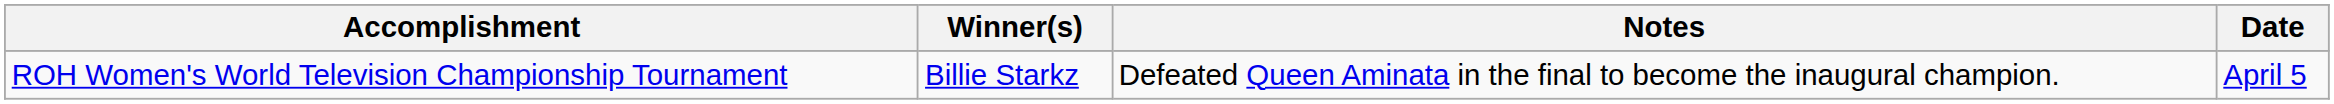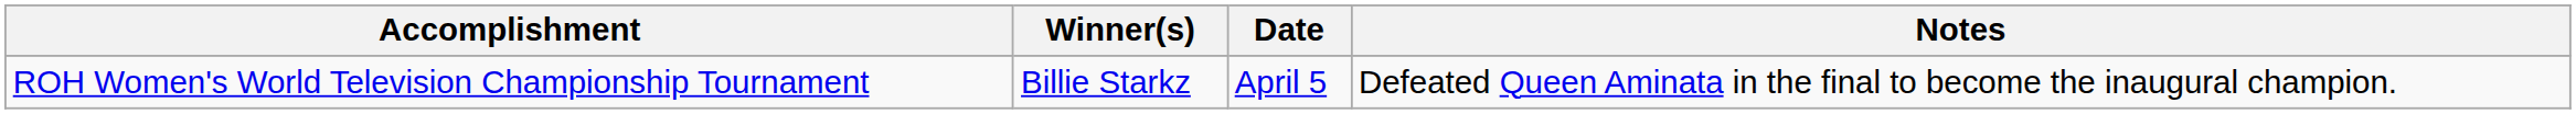 <table class="wikitable" style="width:100%;">
 <tr>
 <th>Accomplishment</th>
 <th>Winner(s)</th>
+<th>Date</th>
 <th>Notes</th>
-<th>Date</th>
 </tr>
 <tr>
 <td><a href='#'>ROH Women's World Television Championship Tournament</a></td>
 <td><a href='#'>Billie Starkz</a></td>
+<td><a href='#'>April 5</a></td>
 <td>Defeated <a href='#'>Queen Aminata</a> in the final to become the inaugural champion.</td>
-<td><a href='#'>April 5</a></td>
 </tr>
 </table>
